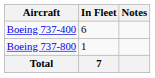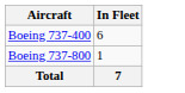 <table class="wikitable">
 <tr>
 <th>Aircraft</th>
 <th>In Fleet</th>
-<th>Notes</th>
 </tr>
 <tr>
 <td><a href='#'>Boeing 737-400</a></td>
 <td>6</td>
-<td></td>
 </tr>
 <tr>
 <td><a href='#'>Boeing 737-800</a></td>
 <td>1</td>
-<td></td>
 </tr>
 <tr>
 <th>Total</th>
 <th>7</th>
-<th></th>
 </tr>
 </table>
